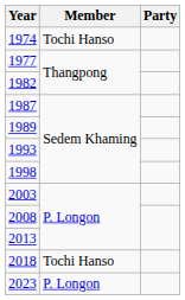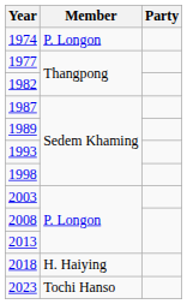 <table class="wikitable sortable">
 <tr>
 <th>Year</th>
 <th>Member</th>
 <th colspan="2">Party</th>
 </tr>
 <tr>
 <td><a href='#'>1974</a></td>
-<td>Tochi Hanso</td>
+<td><a href='#'>P. Longon</a></td>
 <td></td>
 </tr>
 <tr>
 <td><a href='#'>1977</a></td>
 <td rowspan=2>Thangpong</td>
 <td></td>
 </tr>
 <tr>
 <td><a href='#'>1982</a></td>
 <td></td>
 </tr>
 <tr>
 <td><a href='#'>1987</a></td>
 <td rowspan=4>Sedem Khaming</td>
 </tr>
 <tr>
 <td><a href='#'>1989</a></td>
 <td></td>
 </tr>
 <tr>
 <td><a href='#'>1993</a></td>
 <td></td>
 </tr>
 <tr>
 <td><a href='#'>1998</a></td>
 <td></td>
 </tr>
 <tr>
 <td><a href='#'>2003</a></td>
 <td rowspan=3><a href='#'>P. Longon</a></td>
 <td></td>
 </tr>
 <tr>
 <td><a href='#'>2008</a></td>
 </tr>
 <tr>
 <td><a href='#'>2013</a></td>
 </tr>
 <tr>
 <td><a href='#'>2018</a></td>
-<td>Tochi Hanso</td>
+<td>H. Haiying</td>
 <td></td>
 </tr>
 <tr>
 <td><a href='#'>2023</a></td>
-<td><a href='#'>P. Longon</a></td>
+<td>Tochi Hanso</td>
 <td></td>
 </tr>
 </table>
